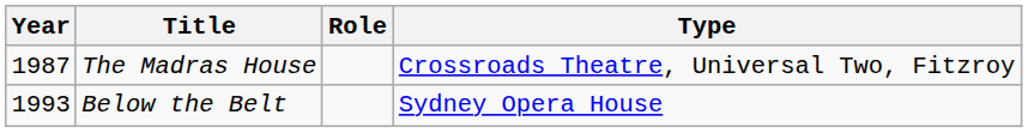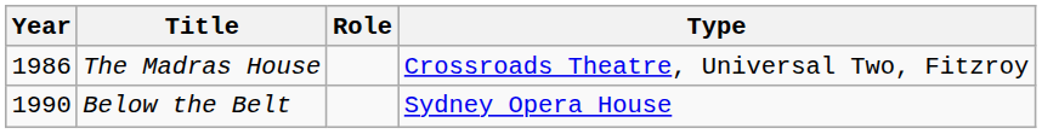 <table class="wikitable">
 <tr>
 <th>Year</th>
 <th>Title</th>
 <th>Role</th>
 <th>Type</th>
 </tr>
 <tr>
-<td>1987</td>
+<td>1986</td>
 <td><em>The Madras House</em></td>
 <td></td>
 <td><a href='#'>Crossroads Theatre</a>, Universal Two, Fitzroy</td>
 </tr>
 <tr>
-<td>1993</td>
+<td>1990</td>
 <td><em>Below the Belt</em></td>
 <td></td>
 <td><a href='#'>Sydney Opera House</a></td>
 </tr>
 </table>
